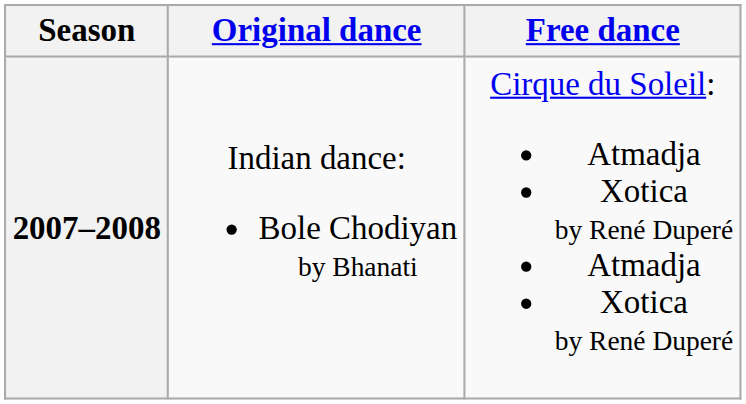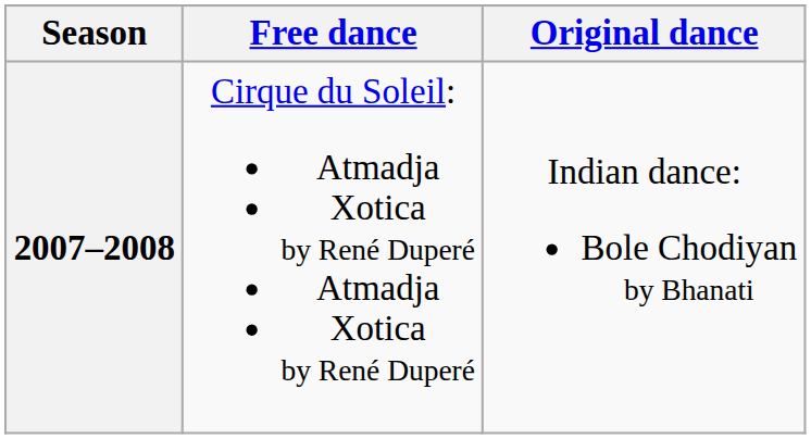 <table class="wikitable" style="text-align:center">
 <tr>
 <th>Season</th>
+<th><a href='#'>Free dance</a></th>
 <th><a href='#'>Original dance</a></th>
-<th><a href='#'>Free dance</a></th>
 </tr>
 <tr>
 <th>2007–2008 <br> </th>
+<td><a href='#'>Cirque du Soleil</a>:<br><ul><li>Atmadja</li><li>Xotica <br><small> by René Duperé </small></li><li>Atmadja</li><li>Xotica <br><small> by René Duperé </small></li></ul></td>
 <td>Indian dance:<br><ul><li>Bole Chodiyan <br><small> by Bhanati </small></li></ul></td>
-<td><a href='#'>Cirque du Soleil</a>:<br><ul><li>Atmadja</li><li>Xotica <br><small> by René Duperé </small></li><li>Atmadja</li><li>Xotica <br><small> by René Duperé </small></li></ul></td>
 </tr>
 </table>
